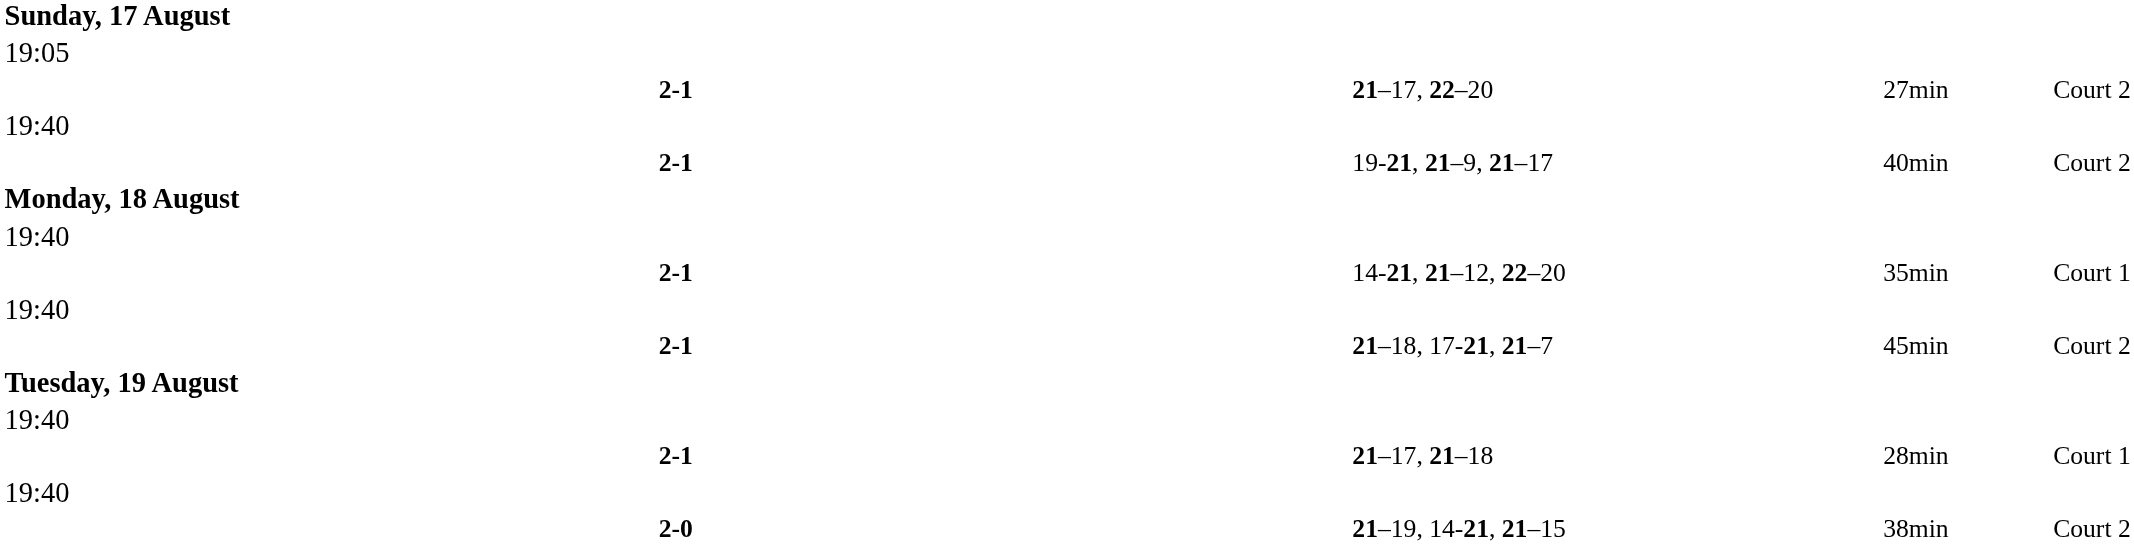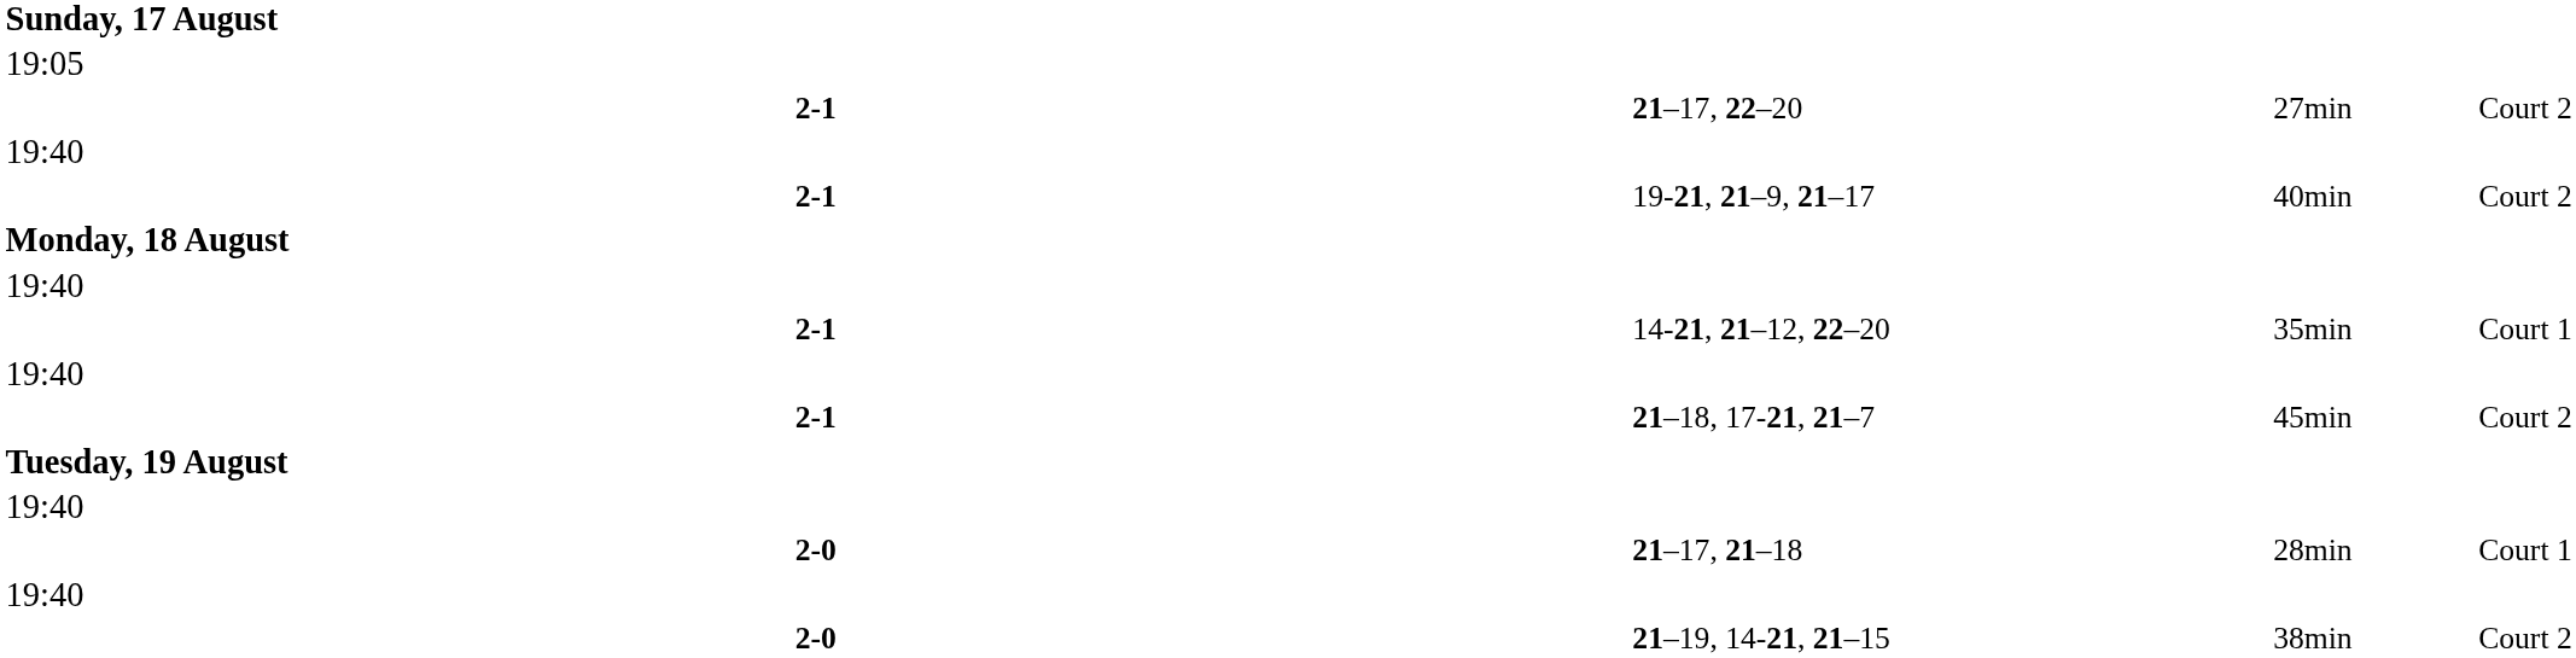 <table style="width:100%;" cellspacing="1">
 <tr>
 <th width=25%></th>
 <th width=10%></th>
 <th width=25%></th>
 </tr>
 <tr>
 <td><strong>Sunday, 17 August</strong></td>
 </tr>
 <tr>
 <td>19:05</td>
 </tr>
 <tr style=font-size:90%>
 <td align=right><strong><br></strong></td>
 <td align=center><strong> 2-1 </strong></td>
 <td><br></td>
 <td><strong>21</strong>–17, <strong>22</strong>–20</td>
 <td>27min</td>
 <td>Court 2</td>
 </tr>
 <tr>
 <td>19:40</td>
 </tr>
 <tr style=font-size:90%>
 <td align=right><strong><br></strong></td>
 <td align=center><strong> 2-1 </strong></td>
 <td><br></td>
 <td>19-<strong>21</strong>, <strong>21</strong>–9, <strong>21</strong>–17</td>
 <td>40min</td>
 <td>Court 2</td>
 </tr>
 <tr>
 <td><strong>Monday, 18 August</strong></td>
 </tr>
 <tr>
 <td>19:40</td>
 </tr>
 <tr style=font-size:90%>
 <td align=right><strong><br></strong></td>
 <td align=center><strong> 2-1 </strong></td>
 <td><br></td>
 <td>14-<strong>21</strong>, <strong>21</strong>–12, <strong>22</strong>–20</td>
 <td>35min</td>
 <td>Court 1</td>
 </tr>
 <tr>
 <td>19:40</td>
 </tr>
 <tr style=font-size:90%>
 <td align=right><strong><br></strong></td>
 <td align=center><strong> 2-1 </strong></td>
 <td><br></td>
 <td><strong>21</strong>–18, 17-<strong>21</strong>, <strong>21</strong>–7</td>
 <td>45min</td>
 <td>Court 2</td>
 </tr>
 <tr>
 <td><strong>Tuesday, 19 August</strong></td>
 </tr>
 <tr>
 <td>19:40</td>
 </tr>
 <tr style=font-size:90%>
 <td align=right><strong><br></strong></td>
-<td align=center><strong> 2-1 </strong></td>
+<td align=center><strong> 2-0 </strong></td>
 <td><br></td>
 <td><strong>21</strong>–17, <strong>21</strong>–18</td>
 <td>28min</td>
 <td>Court 1</td>
 </tr>
 <tr>
 <td>19:40</td>
 </tr>
 <tr style=font-size:90%>
 <td align=right><strong><br></strong></td>
 <td align=center><strong> 2-0 </strong></td>
 <td><br></td>
 <td><strong>21</strong>–19, 14-<strong>21</strong>, <strong>21</strong>–15</td>
 <td>38min</td>
 <td>Court 2</td>
 </tr>
 </table>
